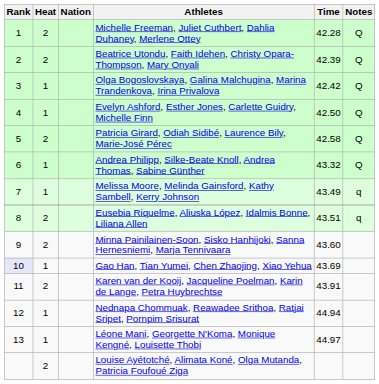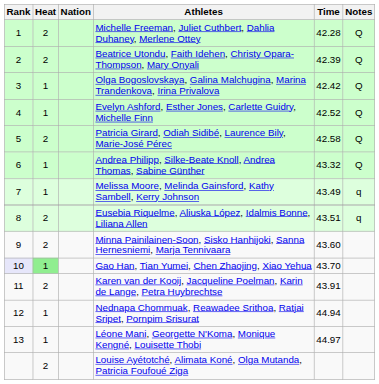 <table class="wikitable sortable" style="text-align:center">
 <tr>
 <th>Rank</th>
 <th>Heat</th>
 <th>Nation</th>
 <th>Athletes</th>
 <th>Time</th>
 <th>Notes</th>
 </tr>
 <tr bgcolor=ccffcc>
 <td>1</td>
 <td>2</td>
 <td align=left></td>
 <td align=left><a href='#'>Michelle Freeman</a>, <a href='#'>Juliet Cuthbert</a>, <a href='#'>Dahlia Duhaney</a>, <a href='#'>Merlene Ottey</a></td>
 <td>42.28</td>
 <td>Q</td>
 </tr>
 <tr bgcolor=ccffcc>
 <td>2</td>
 <td>2</td>
 <td align=left></td>
 <td align=left><a href='#'>Beatrice Utondu</a>, <a href='#'>Faith Idehen</a>, <a href='#'>Christy Opara-Thompson</a>, <a href='#'>Mary Onyali</a></td>
 <td>42.39</td>
 <td>Q</td>
 </tr>
 <tr bgcolor=ccffcc>
 <td>3</td>
 <td>1</td>
 <td align=left></td>
 <td align=left><a href='#'>Olga Bogoslovskaya</a>, <a href='#'>Galina Malchugina</a>, <a href='#'>Marina Trandenkova</a>, <a href='#'>Irina Privalova</a></td>
 <td>42.42</td>
 <td>Q</td>
 </tr>
 <tr bgcolor=ccffcc>
 <td>4</td>
 <td>1</td>
 <td align=left></td>
 <td align=left><a href='#'>Evelyn Ashford</a>, <a href='#'>Esther Jones</a>, <a href='#'>Carlette Guidry</a>, <a href='#'>Michelle Finn</a></td>
-<td>42.50</td>
+<td>42.52</td>
 <td>Q</td>
 </tr>
 <tr bgcolor=ccffcc>
 <td>5</td>
 <td>2</td>
 <td align=left></td>
 <td align=left><a href='#'>Patricia Girard</a>, <a href='#'>Odiah Sidibé</a>, <a href='#'>Laurence Bily</a>, <a href='#'>Marie-José Pérec</a></td>
 <td>42.58</td>
 <td>Q</td>
 </tr>
 <tr bgcolor=ccffcc>
 <td>6</td>
 <td>1</td>
 <td align=left></td>
 <td align=left><a href='#'>Andrea Philipp</a>, <a href='#'>Silke-Beate Knoll</a>, <a href='#'>Andrea Thomas</a>, <a href='#'>Sabine Günther</a></td>
 <td>43.32</td>
 <td>Q</td>
 </tr>
 <tr bgcolor=ddffdd>
 <td>7</td>
 <td>1</td>
 <td align=left></td>
 <td align=left><a href='#'>Melissa Moore</a>, <a href='#'>Melinda Gainsford</a>, <a href='#'>Kathy Sambell</a>, <a href='#'>Kerry Johnson</a></td>
 <td>43.49</td>
 <td>q</td>
 </tr>
 <tr bgcolor=ccffcc>
 </tr>
 <tr bgcolor=ddffdd>
 <td>8</td>
 <td>2</td>
 <td align=left></td>
 <td align=left><a href='#'>Eusebia Riquelme</a>, <a href='#'>Aliuska López</a>, <a href='#'>Idalmis Bonne</a>, <a href='#'>Liliana Allen</a></td>
 <td>43.51</td>
 <td>q</td>
 </tr>
 <tr>
 <td>9</td>
 <td>2</td>
 <td align=left></td>
 <td align=left><a href='#'>Minna Painilainen-Soon</a>, <a href='#'>Sisko Hanhijoki</a>, <a href='#'>Sanna Hernesniemi</a>, <a href='#'>Marja Tennivaara</a></td>
 <td>43.60</td>
 <td></td>
 </tr>
 <tr>
 <td style="background: lavender;">10</td>
-<td>1</td>
+<td style="background: lightgreen;">1</td>
 <td align=left></td>
 <td align=left><a href='#'>Gao Han</a>, <a href='#'>Tian Yumei</a>, <a href='#'>Chen Zhaojing</a>, <a href='#'>Xiao Yehua</a></td>
-<td>43.69</td>
+<td>43.70</td>
 <td></td>
 </tr>
 <tr>
 <td>11</td>
 <td>2</td>
 <td align=left></td>
 <td align=left><a href='#'>Karen van der Kooij</a>, <a href='#'>Jacqueline Poelman</a>, <a href='#'>Karin de Lange</a>, <a href='#'>Petra Huybrechtse</a></td>
 <td>43.91</td>
 <td></td>
 </tr>
 <tr>
 <td>12</td>
 <td>1</td>
 <td align=left></td>
 <td align=left><a href='#'>Nednapa Chommuak</a>, <a href='#'>Reawadee Srithoa</a>, <a href='#'>Ratjai Sripet</a>, <a href='#'>Pornpim Srisurat</a></td>
 <td>44.94</td>
 <td></td>
 </tr>
 <tr>
 <td>13</td>
 <td>1</td>
 <td align=left></td>
 <td align=left><a href='#'>Léone Mani</a>, <a href='#'>Georgette N'Koma</a>, <a href='#'>Monique Kengné</a>, <a href='#'>Louisette Thobi</a></td>
 <td>44.97</td>
 <td></td>
 </tr>
 <tr>
 <td></td>
 <td>2</td>
 <td align=left></td>
 <td align=left><a href='#'>Louise Ayétotché</a>, <a href='#'>Alimata Koné</a>, <a href='#'>Olga Mutanda</a>, <a href='#'>Patricia Foufoué Ziga</a></td>
 <td></td>
 <td></td>
 </tr>
 </table>
